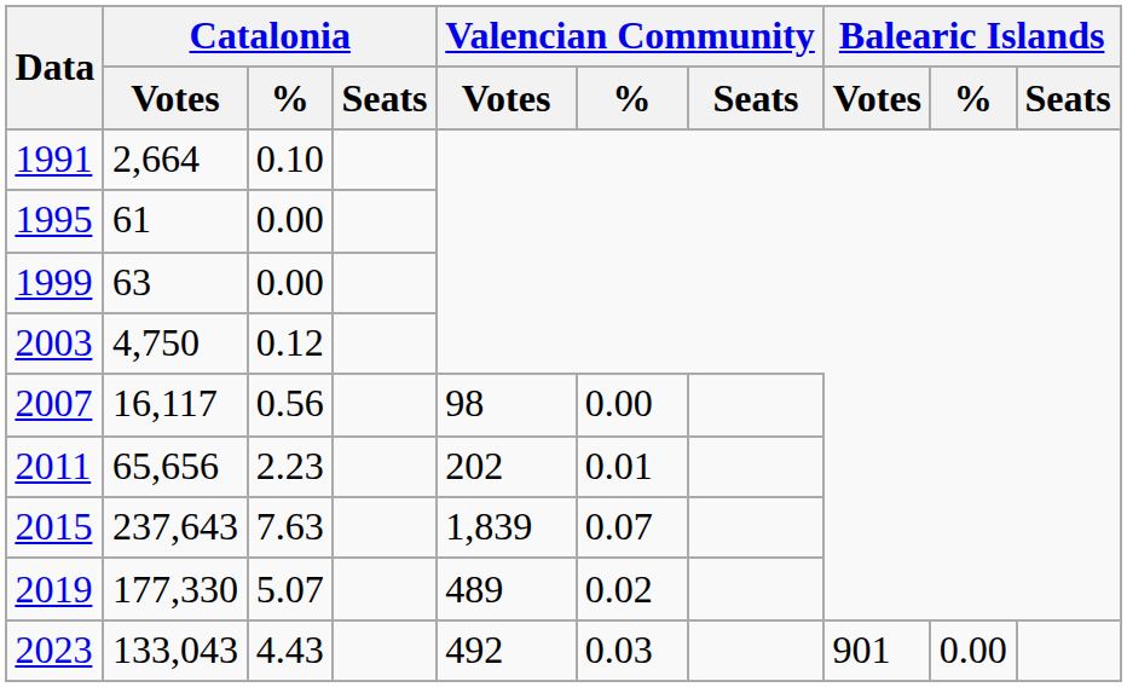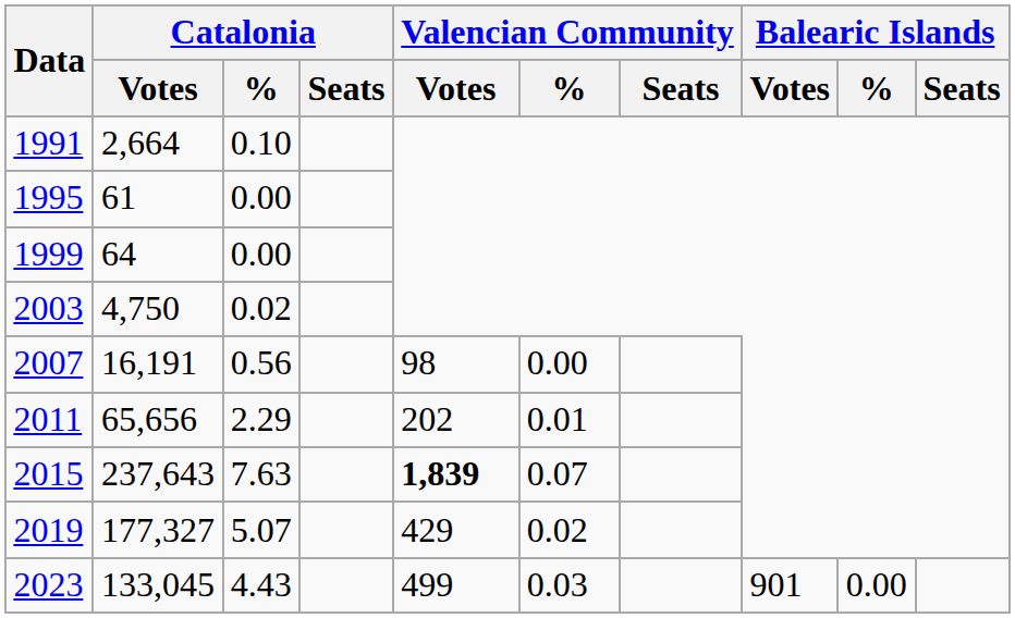 <table class="wikitable sortable" style="font-size:100%;">
 <tr>
 <th rowspan="2">Data</th>
 <th colspan="3"><a href='#'>Catalonia</a></th>
 <th colspan="3"><a href='#'>Valencian Community</a></th>
 <th colspan="3"><a href='#'>Balearic Islands</a></th>
 </tr>
 <tr>
 <th>Votes</th>
 <th>%</th>
 <th>Seats</th>
 <th>Votes</th>
 <th>%</th>
 <th>Seats</th>
 <th>Votes</th>
 <th>%</th>
 <th>Seats</th>
 </tr>
 <tr>
 <td><a href='#'>1991</a></td>
 <td>2,664</td>
 <td>0.10</td>
 <td style="text-align:center;"></td>
 </tr>
 <tr>
 <td><a href='#'>1995</a></td>
 <td>61</td>
 <td>0.00</td>
 <td style="text-align:center;"></td>
 </tr>
 <tr>
 <td><a href='#'>1999</a></td>
-<td>63</td>
+<td>64</td>
 <td>0.00</td>
 <td style="text-align:center;"></td>
 </tr>
 <tr>
 <td><a href='#'>2003</a></td>
 <td>4,750</td>
-<td>0.12</td>
+<td>0.02</td>
 <td style="text-align:center;"></td>
 </tr>
 <tr>
 <td><a href='#'>2007</a></td>
-<td>16,117</td>
+<td>16,191</td>
 <td>0.56</td>
 <td style="text-align:center;"></td>
 <td>98</td>
 <td>0.00</td>
 <td style="text-align:center;"></td>
 </tr>
 <tr>
 <td><a href='#'>2011</a></td>
 <td>65,656</td>
-<td>2.23</td>
+<td>2.29</td>
 <td style="text-align:center;"></td>
 <td>202</td>
 <td>0.01</td>
 <td style="text-align:center;"></td>
 </tr>
 <tr>
 <td><a href='#'>2015</a></td>
 <td>237,643</td>
 <td>7.63</td>
 <td style="text-align:center;"></td>
-<td>1,839</td>
+<td><strong>1,839</strong></td>
 <td>0.07</td>
 <td style="text-align:center;"></td>
 </tr>
 <tr>
 <td><a href='#'>2019</a></td>
-<td>177,330</td>
+<td>177,327</td>
 <td>5.07</td>
 <td style="text-align:center;"></td>
-<td>489</td>
+<td>429</td>
 <td>0.02</td>
 <td style="text-align:center;"></td>
 </tr>
 <tr>
 <td><a href='#'>2023</a></td>
-<td>133,043</td>
+<td>133,045</td>
 <td>4.43</td>
 <td style="text-align:center;"></td>
-<td>492</td>
+<td>499</td>
 <td>0.03</td>
 <td style="text-align:center;"></td>
 <td>901</td>
 <td>0.00</td>
 <td style="text-align:center;"></td>
 </tr>
 </table>
